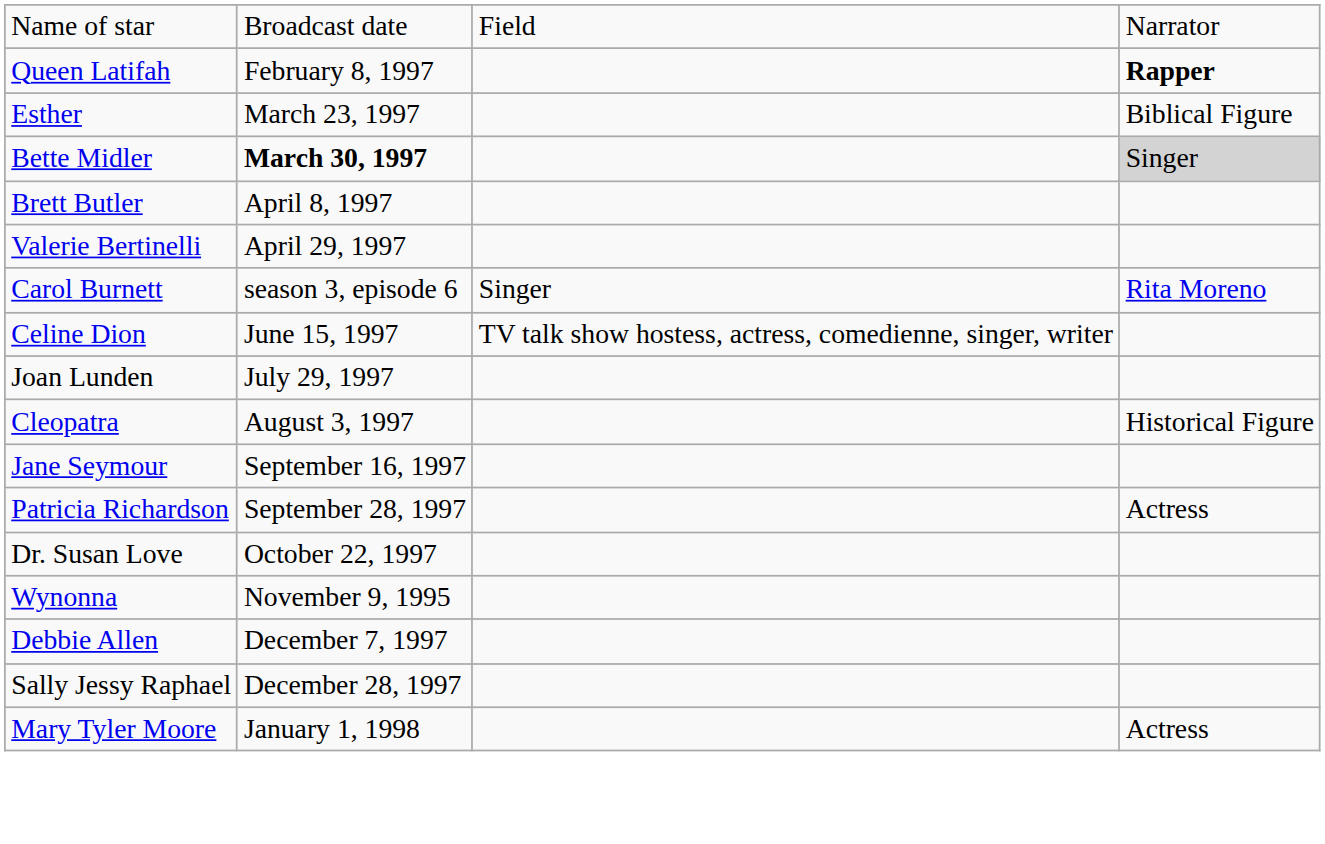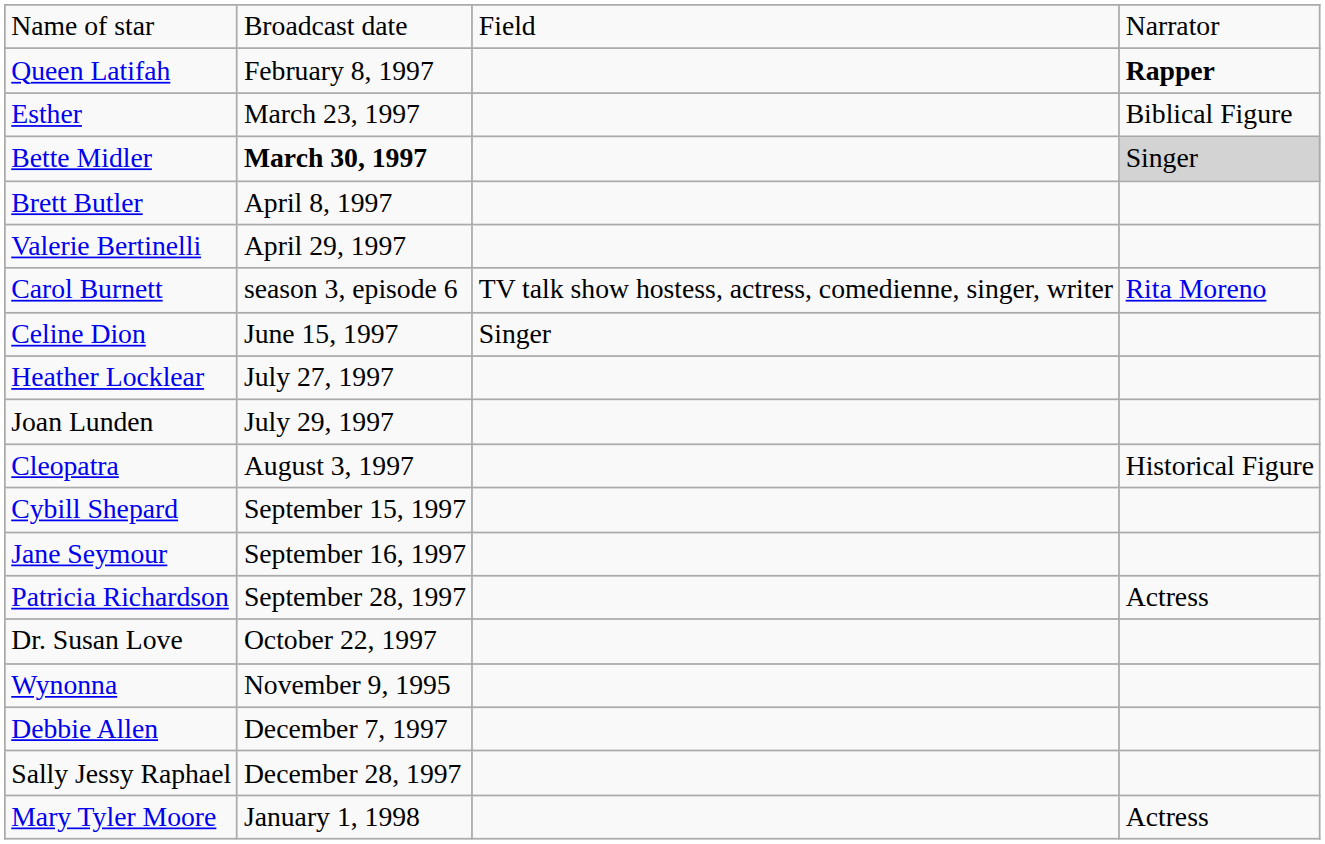 <table class="wikitable">
 <tr>
 <td>Name of star</td>
 <td>Broadcast date</td>
 <td>Field</td>
 <td>Narrator</td>
 </tr>
 <tr>
 <td><a href='#'>Queen Latifah</a></td>
 <td>February 8, 1997</td>
 <td></td>
 <td><strong>Rapper</strong></td>
 </tr>
 <tr>
 <td><a href='#'>Esther</a></td>
 <td>March 23, 1997</td>
 <td></td>
 <td>Biblical Figure</td>
 </tr>
 <tr>
 <td><a href='#'>Bette Midler</a></td>
 <td><strong>March 30, 1997</strong></td>
 <td></td>
 <td style="background: lightgrey;">Singer</td>
 </tr>
 <tr>
 <td><a href='#'>Brett Butler</a></td>
 <td>April 8, 1997</td>
 <td></td>
 <td></td>
 </tr>
 <tr>
 <td><a href='#'>Valerie Bertinelli</a></td>
 <td>April 29, 1997</td>
 <td></td>
 <td></td>
 </tr>
 <tr>
 <td><a href='#'>Carol Burnett</a></td>
 <td>season 3, episode 6</td>
-<td>Singer</td>
+<td>TV talk show hostess, actress, comedienne, singer, writer</td>
 <td><a href='#'>Rita Moreno</a></td>
 </tr>
 <tr>
 <td><a href='#'>Celine Dion</a></td>
 <td>June 15, 1997</td>
-<td>TV talk show hostess, actress, comedienne, singer, writer</td>
+<td>Singer</td>
+<td></td>
+</tr>
+<tr>
+<td><a href='#'>Heather Locklear</a></td>
+<td>July 27, 1997</td>
+<td></td>
 <td></td>
 </tr>
 <tr>
 <td>Joan Lunden</td>
 <td>July 29, 1997</td>
 <td></td>
 <td></td>
 </tr>
 <tr>
 <td><a href='#'>Cleopatra</a></td>
 <td>August 3, 1997</td>
 <td></td>
 <td>Historical Figure</td>
+</tr>
+<tr>
+<td><a href='#'>Cybill Shepard</a></td>
+<td>September 15, 1997</td>
+<td></td>
+<td></td>
 </tr>
 <tr>
 <td><a href='#'>Jane Seymour</a></td>
 <td>September 16, 1997</td>
 <td></td>
 <td></td>
 </tr>
 <tr>
 <td><a href='#'>Patricia Richardson</a></td>
 <td>September 28, 1997</td>
 <td></td>
 <td>Actress</td>
 </tr>
 <tr>
 <td>Dr. Susan Love</td>
 <td>October 22, 1997</td>
 <td></td>
 <td></td>
 </tr>
 <tr>
 <td><a href='#'>Wynonna</a></td>
 <td>November 9, 1995</td>
 <td></td>
 <td></td>
 </tr>
 <tr>
 <td><a href='#'>Debbie Allen</a></td>
 <td>December 7, 1997</td>
 <td></td>
 <td></td>
 </tr>
 <tr>
 <td>Sally Jessy Raphael</td>
 <td>December 28, 1997</td>
 <td></td>
 <td></td>
 </tr>
 <tr>
 <td><a href='#'>Mary Tyler Moore</a></td>
 <td>January 1, 1998</td>
 <td></td>
 <td>Actress</td>
 </tr>
 </table>
